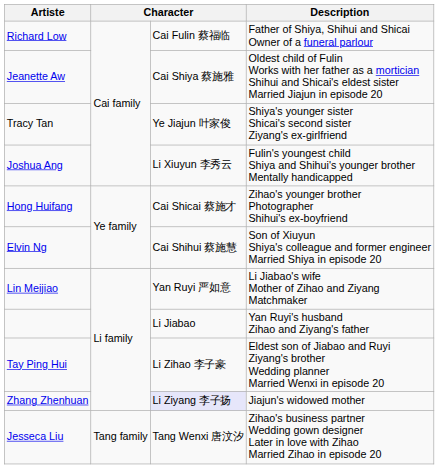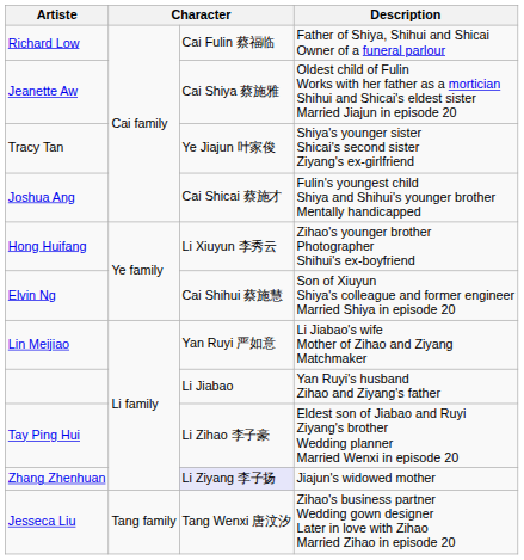 <table class="wikitable">
 <tr>
 <th>Artiste</th>
 <th colspan="2">Character</th>
 <th>Description</th>
 </tr>
 <tr>
 <td><a href='#'>Richard Low</a></td>
 <td rowspan="4">Cai family</td>
 <td>Cai Fulin 蔡福临</td>
 <td>Father of Shiya, Shihui and Shicai<br>Owner of a <a href='#'>funeral parlour</a></td>
 </tr>
 <tr>
 <td><a href='#'>Jeanette Aw</a></td>
 <td>Cai Shiya 蔡施雅</td>
 <td>Oldest child of Fulin<br>Works with her father as a <a href='#'>mortician</a> <br> Shihui and Shicai's eldest sister <br> Married Jiajun in episode 20</td>
 </tr>
 <tr>
 <td>Tracy Tan</td>
 <td>Ye Jiajun 叶家俊</td>
 <td>Shiya's younger sister <br> Shicai's second sister <br> Ziyang's ex-girlfriend</td>
 </tr>
 <tr>
 <td><a href='#'>Joshua Ang</a></td>
-<td>Li Xiuyun 李秀云</td>
+<td>Cai Shicai 蔡施才</td>
 <td>Fulin's youngest child<br>Shiya and Shihui's younger brother<br>Mentally handicapped</td>
 </tr>
 <tr>
 <td><a href='#'>Hong Huifang</a></td>
 <td rowspan="2">Ye family</td>
-<td>Cai Shicai 蔡施才</td>
+<td>Li Xiuyun 李秀云</td>
 <td>Zihao's younger brother<br>Photographer <br> Shihui's ex-boyfriend</td>
 </tr>
 <tr>
 <td><a href='#'>Elvin Ng</a></td>
 <td>Cai Shihui 蔡施慧</td>
 <td>Son of Xiuyun<br>Shiya's colleague and former engineer <br> Married Shiya in episode 20</td>
 </tr>
 <tr>
 <td><a href='#'>Lin Meijiao</a></td>
 <td rowspan="4">Li family</td>
 <td>Yan Ruyi 严如意</td>
 <td>Li Jiabao's wife<br>Mother of Zihao and Ziyang<br>Matchmaker</td>
 </tr>
 <tr>
 <td></td>
 <td>Li Jiabao</td>
 <td>Yan Ruyi's husband<br>Zihao and Ziyang's father</td>
 </tr>
 <tr>
 <td><a href='#'>Tay Ping Hui</a></td>
 <td>Li Zihao 李子豪</td>
 <td>Eldest son of Jiabao and Ruyi<br>Ziyang's brother<br>Wedding planner <br> Married Wenxi in episode 20</td>
 </tr>
 <tr>
 <td><a href='#'>Zhang Zhenhuan</a></td>
 <td style="background: lavender;">Li Ziyang 李子扬</td>
 <td>Jiajun's widowed mother</td>
 </tr>
 <tr>
 <td><a href='#'>Jesseca Liu</a></td>
 <td>Tang family</td>
 <td>Tang Wenxi 唐汶汐</td>
 <td>Zihao's business partner<br>Wedding gown designer<br> Later in love with Zihao <br> Married Zihao in episode 20</td>
 </tr>
 </table>
